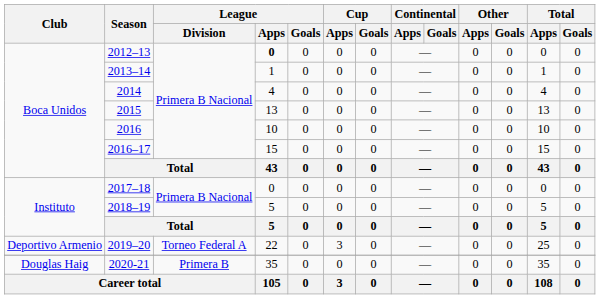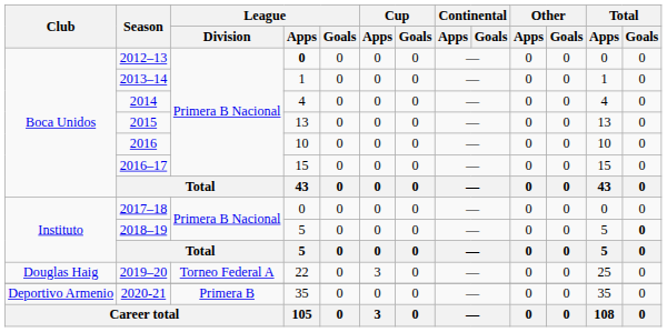 <table class="wikitable" style="text-align:center">
 <tr>
 <th rowspan="2">Club</th>
 <th rowspan="2">Season</th>
 <th colspan="3">League</th>
 <th colspan="2">Cup</th>
 <th colspan="2">Continental</th>
 <th colspan="2">Other</th>
 <th colspan="2">Total</th>
 </tr>
 <tr>
 <th>Division</th>
 <th>Apps</th>
 <th>Goals</th>
 <th>Apps</th>
 <th>Goals</th>
 <th>Apps</th>
 <th>Goals</th>
 <th>Apps</th>
 <th>Goals</th>
 <th>Apps</th>
 <th>Goals</th>
 </tr>
 <tr>
 <td rowspan="7"><a href='#'>Boca Unidos</a></td>
 <td><a href='#'>2012–13</a></td>
 <td rowspan="6"><a href='#'>Primera B Nacional</a></td>
 <td><strong>0</strong></td>
 <td>0</td>
 <td>0</td>
 <td>0</td>
 <td colspan="2">—</td>
 <td>0</td>
 <td>0</td>
 <td>0</td>
 <td>0</td>
 </tr>
 <tr>
 <td><a href='#'>2013–14</a></td>
 <td>1</td>
 <td>0</td>
 <td>0</td>
 <td>0</td>
 <td colspan="2">—</td>
 <td>0</td>
 <td>0</td>
 <td>1</td>
 <td>0</td>
 </tr>
 <tr>
 <td><a href='#'>2014</a></td>
 <td>4</td>
 <td>0</td>
 <td>0</td>
 <td>0</td>
 <td colspan="2">—</td>
 <td>0</td>
 <td>0</td>
 <td>4</td>
 <td>0</td>
 </tr>
 <tr>
 <td><a href='#'>2015</a></td>
 <td>13</td>
 <td>0</td>
 <td>0</td>
 <td>0</td>
 <td colspan="2">—</td>
 <td>0</td>
 <td>0</td>
 <td>13</td>
 <td>0</td>
 </tr>
 <tr>
 <td><a href='#'>2016</a></td>
 <td>10</td>
 <td>0</td>
 <td>0</td>
 <td>0</td>
 <td colspan="2">—</td>
 <td>0</td>
 <td>0</td>
 <td>10</td>
 <td>0</td>
 </tr>
 <tr>
 <td><a href='#'>2016–17</a></td>
 <td>15</td>
 <td>0</td>
 <td>0</td>
 <td>0</td>
 <td colspan="2">—</td>
 <td>0</td>
 <td>0</td>
 <td>15</td>
 <td>0</td>
 </tr>
 <tr>
 <th colspan="2">Total</th>
 <th>43</th>
 <th>0</th>
 <th>0</th>
 <th>0</th>
 <th colspan="2">—</th>
 <th>0</th>
 <th>0</th>
 <th>43</th>
 <th>0</th>
 </tr>
 <tr>
 <td rowspan="3"><a href='#'>Instituto</a></td>
 <td><a href='#'>2017–18</a></td>
 <td rowspan="2"><a href='#'>Primera B Nacional</a></td>
 <td>0</td>
 <td>0</td>
 <td>0</td>
 <td>0</td>
 <td colspan="2">—</td>
 <td>0</td>
 <td>0</td>
 <td>0</td>
 <td>0</td>
 </tr>
 <tr>
 <td><a href='#'>2018–19</a></td>
 <td>5</td>
 <td>0</td>
 <td>0</td>
 <td>0</td>
 <td colspan="2">—</td>
 <td>0</td>
 <td>0</td>
 <td>5</td>
-<td>0</td>
+<td><strong>0</strong></td>
 </tr>
 <tr>
 <th colspan="2">Total</th>
 <th>5</th>
 <th>0</th>
 <th>0</th>
 <th>0</th>
 <th colspan="2">—</th>
 <th>0</th>
 <th>0</th>
 <th>5</th>
 <th>0</th>
 </tr>
 <tr>
-<td rowspan="1"><a href='#'>Deportivo Armenio</a></td>
+<td rowspan="1"><a href='#'>Douglas Haig</a></td>
 <td><a href='#'>2019–20</a></td>
 <td rowspan="1"><a href='#'>Torneo Federal A</a></td>
 <td>22</td>
 <td>0</td>
 <td>3</td>
 <td>0</td>
 <td colspan="2">—</td>
 <td>0</td>
 <td>0</td>
 <td>25</td>
 <td>0</td>
 </tr>
 <tr>
 </tr>
 <tr>
-<td rowspan="1"><a href='#'>Douglas Haig</a></td>
+<td rowspan="1"><a href='#'>Deportivo Armenio</a></td>
 <td><a href='#'>2020-21</a></td>
 <td rowspan="1"><a href='#'>Primera B</a></td>
 <td>35</td>
 <td>0</td>
 <td>0</td>
 <td>0</td>
 <td colspan="2">—</td>
 <td>0</td>
 <td>0</td>
 <td>35</td>
 <td>0</td>
 </tr>
 <tr>
 <th colspan="3">Career total</th>
 <th>105</th>
 <th>0</th>
 <th>3</th>
 <th>0</th>
 <th colspan="2">—</th>
 <th>0</th>
 <th>0</th>
 <th>108</th>
 <th>0</th>
 </tr>
 </table>
